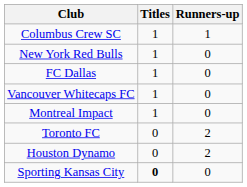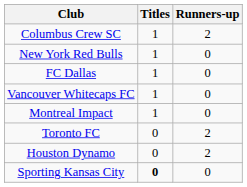 <table class="wikitable" style=text-align:center;">
 <tr>
 <th>Club</th>
 <th>Titles</th>
 <th>Runners-up</th>
 </tr>
 <tr>
 <td><a href='#'>Columbus Crew SC</a></td>
 <td>1</td>
-<td>1</td>
+<td>2</td>
 </tr>
 <tr>
 <td><a href='#'>New York Red Bulls</a></td>
 <td>1</td>
 <td>0</td>
 </tr>
 <tr>
 <td><a href='#'>FC Dallas</a></td>
 <td>1</td>
 <td>0</td>
 </tr>
 <tr>
 <td><a href='#'>Vancouver Whitecaps FC</a></td>
 <td>1</td>
 <td>0</td>
 </tr>
 <tr>
 <td><a href='#'>Montreal Impact</a></td>
 <td>1</td>
 <td>0</td>
 </tr>
 <tr>
 <td><a href='#'>Toronto FC</a></td>
 <td>0</td>
 <td>2</td>
 </tr>
 <tr>
 <td><a href='#'>Houston Dynamo</a></td>
 <td>0</td>
 <td>2</td>
 </tr>
 <tr>
 <td><a href='#'>Sporting Kansas City</a></td>
 <td><strong>0</strong></td>
 <td>0</td>
 </tr>
 </table>
